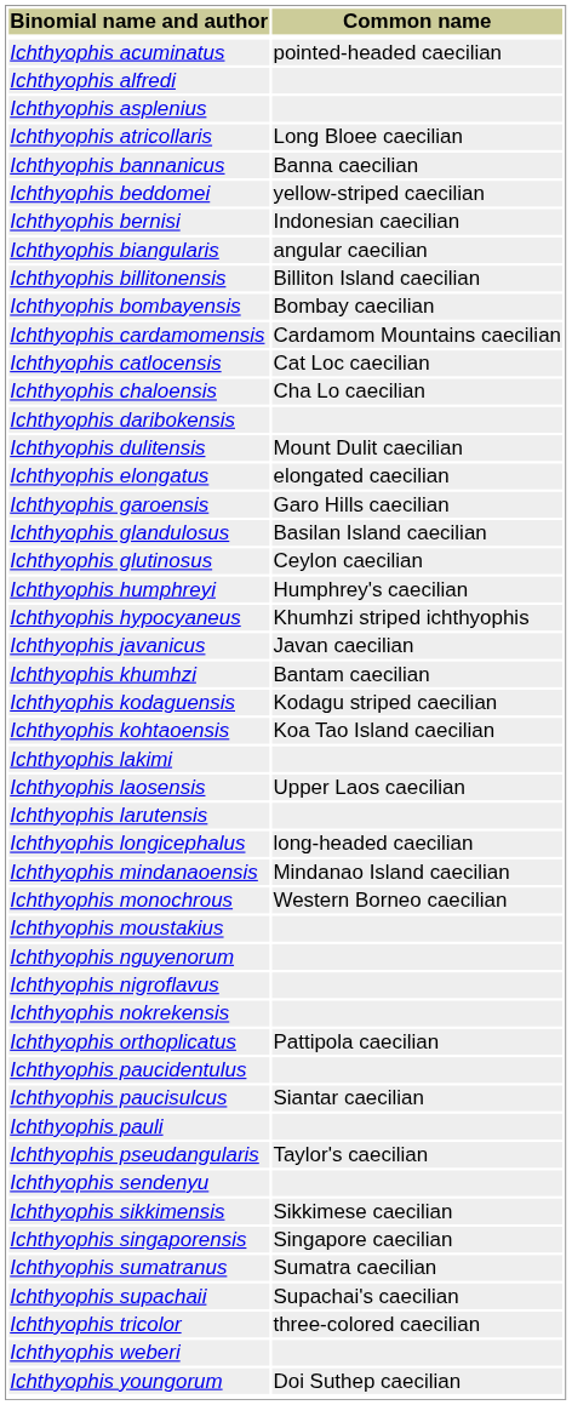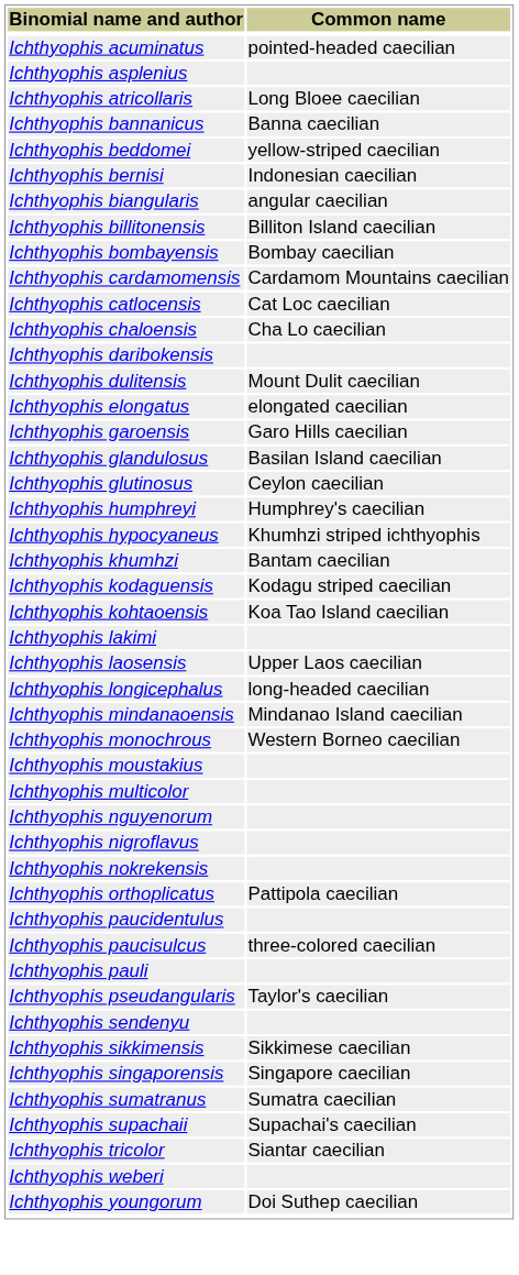 <table style="text-align:left; border:1px solid #999999; ">
 <tr style="background:#CCCC99; text-align: center; ">
 <th>Binomial name and author</th>
 <th>Common name</th>
 </tr>
 <tr>
 </tr>
 <tr style="background:#EEEEEE;">
 <td><em><a href='#'>Ichthyophis acuminatus</a></em> </td>
 <td>pointed-headed caecilian</td>
-</tr>
-<tr style="background:#EEEEEE;">
-<td><em><a href='#'>Ichthyophis alfredi</a></em> </td>
-<td></td>
 </tr>
 <tr style="background:#EEEEEE;">
 <td><em><a href='#'>Ichthyophis asplenius</a></em> </td>
 <td></td>
 </tr>
 <tr style="background:#EEEEEE;">
 <td><em><a href='#'>Ichthyophis atricollaris</a></em> </td>
 <td>Long Bloee caecilian</td>
 </tr>
 <tr style="background:#EEEEEE;">
 <td><em><a href='#'>Ichthyophis bannanicus</a></em> </td>
 <td>Banna caecilian</td>
 </tr>
 <tr style="background:#EEEEEE;">
 <td><em><a href='#'>Ichthyophis beddomei</a></em> </td>
 <td>yellow-striped caecilian</td>
 </tr>
 <tr style="background:#EEEEEE;">
 <td><em><a href='#'>Ichthyophis bernisi</a></em> </td>
 <td>Indonesian caecilian</td>
 </tr>
 <tr style="background:#EEEEEE;">
 <td><em><a href='#'>Ichthyophis biangularis</a></em> </td>
 <td>angular caecilian</td>
 </tr>
 <tr style="background:#EEEEEE;">
 <td><em><a href='#'>Ichthyophis billitonensis</a></em> </td>
 <td>Billiton Island caecilian</td>
 </tr>
 <tr style="background:#EEEEEE;">
 <td><em><a href='#'>Ichthyophis bombayensis</a></em> </td>
 <td>Bombay caecilian</td>
 </tr>
 <tr style="background:#EEEEEE;">
 <td><em><a href='#'>Ichthyophis cardamomensis</a></em> </td>
 <td>Cardamom Mountains caecilian</td>
 </tr>
 <tr style="background:#EEEEEE;">
 <td><em><a href='#'>Ichthyophis catlocensis</a></em> </td>
 <td>Cat Loc caecilian</td>
 </tr>
 <tr style="background:#EEEEEE;">
 <td><em><a href='#'>Ichthyophis chaloensis</a></em> </td>
 <td>Cha Lo caecilian</td>
 </tr>
 <tr style="background:#EEEEEE;">
 <td><em><a href='#'>Ichthyophis daribokensis</a></em> </td>
 <td></td>
 </tr>
 <tr style="background:#EEEEEE;">
 <td><em><a href='#'>Ichthyophis dulitensis</a></em> </td>
 <td>Mount Dulit caecilian</td>
 </tr>
 <tr style="background:#EEEEEE;">
 <td><em><a href='#'>Ichthyophis elongatus</a></em> </td>
 <td>elongated caecilian</td>
 </tr>
 <tr style="background:#EEEEEE;">
 <td><em><a href='#'>Ichthyophis garoensis</a></em> </td>
 <td>Garo Hills caecilian</td>
 </tr>
 <tr style="background:#EEEEEE;">
 <td><em><a href='#'>Ichthyophis glandulosus</a></em> </td>
 <td>Basilan Island caecilian</td>
 </tr>
 <tr style="background:#EEEEEE;">
 <td><em><a href='#'>Ichthyophis glutinosus</a></em> </td>
 <td>Ceylon caecilian</td>
 </tr>
 <tr style="background:#EEEEEE;">
 <td><em><a href='#'>Ichthyophis humphreyi</a></em> </td>
 <td>Humphrey's caecilian</td>
 </tr>
 <tr style="background:#EEEEEE;">
 <td><em><a href='#'>Ichthyophis hypocyaneus</a></em> </td>
 <td>Khumhzi striped ichthyophis</td>
 </tr>
 <tr style="background:#EEEEEE;">
-<td><em><a href='#'>Ichthyophis javanicus</a></em> </td>
-<td>Javan caecilian</td>
-</tr>
-<tr style="background:#EEEEEE;">
 <td><em><a href='#'>Ichthyophis khumhzi</a></em> </td>
 <td>Bantam caecilian</td>
 </tr>
 <tr style="background:#EEEEEE;">
 <td><em><a href='#'>Ichthyophis kodaguensis</a></em> </td>
 <td>Kodagu striped caecilian</td>
 </tr>
 <tr style="background:#EEEEEE;">
 <td><em><a href='#'>Ichthyophis kohtaoensis</a></em> </td>
 <td>Koa Tao Island caecilian</td>
 </tr>
 <tr style="background:#EEEEEE;">
 <td><em><a href='#'>Ichthyophis lakimi</a></em> </td>
 <td></td>
 </tr>
 <tr style="background:#EEEEEE;">
 <td><em><a href='#'>Ichthyophis laosensis</a></em> </td>
 <td>Upper Laos caecilian</td>
 </tr>
 <tr style="background:#EEEEEE;">
-<td><em><a href='#'>Ichthyophis larutensis</a></em> </td>
-<td></td>
-</tr>
-<tr style="background:#EEEEEE;">
 <td><em><a href='#'>Ichthyophis longicephalus</a></em> </td>
 <td>long-headed caecilian</td>
 </tr>
 <tr style="background:#EEEEEE;">
 <td><em><a href='#'>Ichthyophis mindanaoensis</a></em> </td>
 <td>Mindanao Island caecilian</td>
 </tr>
 <tr style="background:#EEEEEE;">
 <td><em><a href='#'>Ichthyophis monochrous</a></em> </td>
 <td>Western Borneo caecilian</td>
 </tr>
 <tr style="background:#EEEEEE;">
 <td><em><a href='#'>Ichthyophis moustakius</a></em> </td>
+<td></td>
+</tr>
+<tr style="background:#EEEEEE;">
+<td><em><a href='#'>Ichthyophis multicolor</a></em> </td>
 <td></td>
 </tr>
 <tr style="background:#EEEEEE;">
 <td><em><a href='#'>Ichthyophis nguyenorum</a></em> </td>
 <td></td>
 </tr>
 <tr style="background:#EEEEEE;">
 <td><em><a href='#'>Ichthyophis nigroflavus</a></em> </td>
 <td></td>
 </tr>
 <tr style="background:#EEEEEE;">
 <td><em><a href='#'>Ichthyophis nokrekensis</a></em> </td>
 <td></td>
 </tr>
 <tr style="background:#EEEEEE;">
 <td><em><a href='#'>Ichthyophis orthoplicatus</a></em> </td>
 <td>Pattipola caecilian</td>
 </tr>
 <tr style="background:#EEEEEE;">
 <td><em><a href='#'>Ichthyophis paucidentulus</a></em> </td>
 <td></td>
 </tr>
 <tr style="background:#EEEEEE;">
 <td><em><a href='#'>Ichthyophis paucisulcus</a></em> </td>
-<td>Siantar caecilian</td>
+<td>three-colored caecilian</td>
 </tr>
 <tr style="background:#EEEEEE;">
 <td><em><a href='#'>Ichthyophis pauli</a></em> </td>
 <td></td>
 </tr>
 <tr style="background:#EEEEEE;">
 <td><em><a href='#'>Ichthyophis pseudangularis</a></em> </td>
 <td>Taylor's caecilian</td>
 </tr>
 <tr style="background:#EEEEEE;">
 <td><em><a href='#'>Ichthyophis sendenyu</a></em> </td>
 <td></td>
 </tr>
 <tr style="background:#EEEEEE;">
 <td><em><a href='#'>Ichthyophis sikkimensis</a></em> </td>
 <td>Sikkimese caecilian</td>
 </tr>
 <tr style="background:#EEEEEE;">
 <td><em><a href='#'>Ichthyophis singaporensis</a></em> </td>
 <td>Singapore caecilian</td>
 </tr>
 <tr style="background:#EEEEEE;">
 <td><em><a href='#'>Ichthyophis sumatranus</a></em> </td>
 <td>Sumatra caecilian</td>
 </tr>
 <tr style="background:#EEEEEE;">
 <td><em><a href='#'>Ichthyophis supachaii</a></em> </td>
 <td>Supachai's caecilian</td>
 </tr>
 <tr style="background:#EEEEEE;">
 <td><em><a href='#'>Ichthyophis tricolor</a></em> </td>
-<td>three-colored caecilian</td>
+<td>Siantar caecilian</td>
 </tr>
 <tr style="background:#EEEEEE;">
 <td><em><a href='#'>Ichthyophis weberi</a></em> </td>
 <td></td>
 </tr>
 <tr style="background:#EEEEEE;">
 <td><em><a href='#'>Ichthyophis youngorum</a></em> </td>
 <td>Doi Suthep caecilian</td>
 </tr>
 <tr>
 </tr>
 </table>
